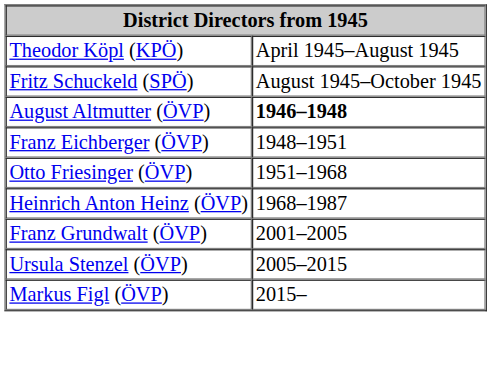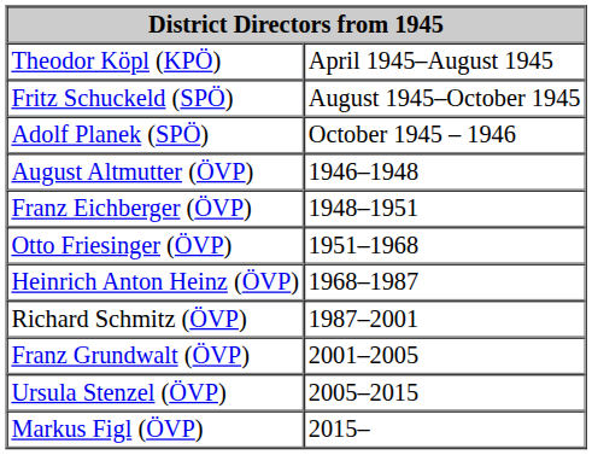 <table border="1" cellpadding="2" cellspacing="0" align="center" style="margin-left:1em;">
 <tr --- bgcolor="#CCCCCC">
 <th colspan="2">District Directors from 1945</th>
 </tr>
 <tr --- bgcolor="#FFFFFF">
 <td><a href='#'>Theodor Köpl</a> (<a href='#'>KPÖ</a>)</td>
 <td>April 1945–August 1945</td>
 </tr>
 <tr --- bgcolor="#FFFFFF">
 <td><a href='#'>Fritz Schuckeld</a> (<a href='#'>SPÖ</a>)</td>
 <td>August 1945–October 1945</td>
 </tr>
 <tr --- bgcolor="#FFFFFF">
+<td><a href='#'>Adolf Planek</a> (<a href='#'>SPÖ</a>)</td>
+<td>October 1945 – 1946</td>
+</tr>
+<tr --- bgcolor="#FFFFFF">
 <td><a href='#'>August Altmutter</a> (<a href='#'>ÖVP</a>)</td>
-<td><strong>1946–1948</strong></td>
+<td>1946–1948</td>
 </tr>
 <tr --- bgcolor="#FFFFFF">
 <td><a href='#'>Franz Eichberger</a> (<a href='#'>ÖVP</a>)</td>
 <td>1948–1951</td>
 </tr>
 <tr --- bgcolor="#FFFFFF">
 <td><a href='#'>Otto Friesinger</a> (<a href='#'>ÖVP</a>)</td>
 <td>1951–1968</td>
 </tr>
 <tr --- bgcolor="#FFFFFF">
 <td><a href='#'>Heinrich Anton Heinz</a> (<a href='#'>ÖVP</a>)</td>
 <td>1968–1987</td>
 </tr>
 <tr --- bgcolor="#FFFFFF">
+<td>Richard Schmitz (<a href='#'>ÖVP</a>)</td>
+<td>1987–2001</td>
+</tr>
+<tr --- bgcolor="#FFFFFF">
 <td><a href='#'>Franz Grundwalt</a> (<a href='#'>ÖVP</a>)</td>
 <td>2001–2005</td>
 </tr>
 <tr --- bgcolor="#FFFFFF">
 <td><a href='#'>Ursula Stenzel</a> (<a href='#'>ÖVP</a>)</td>
 <td>2005–2015</td>
 </tr>
 <tr --- bgcolor="#FFFFFF">
 <td><a href='#'>Markus Figl</a> (<a href='#'>ÖVP</a>)</td>
 <td>2015–</td>
 </tr>
 </table>
